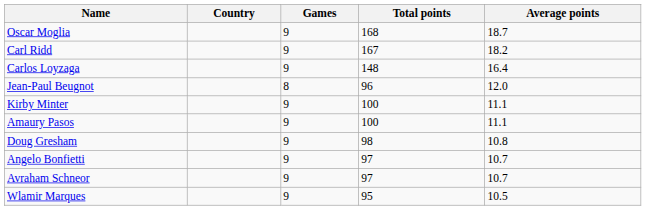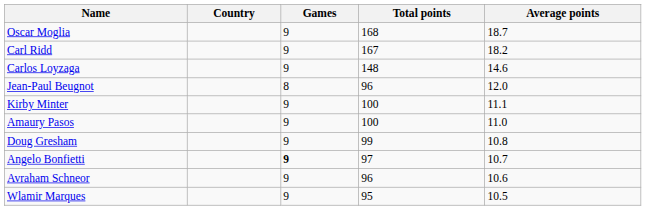 <table class="wikitable" width=70%>
 <tr>
 <th>Name</th>
 <th>Country</th>
 <th>Games</th>
 <th>Total points</th>
 <th>Average points</th>
 </tr>
 <tr>
 <td><a href='#'>Oscar Moglia</a></td>
 <td></td>
 <td>9</td>
 <td>168</td>
 <td>18.7</td>
 </tr>
 <tr>
 <td><a href='#'>Carl Ridd</a></td>
 <td></td>
 <td>9</td>
 <td>167</td>
 <td>18.2</td>
 </tr>
 <tr>
 <td><a href='#'>Carlos Loyzaga</a></td>
 <td></td>
 <td>9</td>
 <td>148</td>
-<td>16.4</td>
+<td>14.6</td>
 </tr>
 <tr>
 <td><a href='#'>Jean-Paul Beugnot</a></td>
 <td></td>
 <td>8</td>
 <td>96</td>
 <td>12.0</td>
 </tr>
 <tr>
 <td><a href='#'>Kirby Minter</a></td>
 <td></td>
 <td>9</td>
 <td>100</td>
 <td>11.1</td>
 </tr>
 <tr>
 <td><a href='#'>Amaury Pasos</a></td>
 <td></td>
 <td>9</td>
 <td>100</td>
-<td>11.1</td>
+<td>11.0</td>
 </tr>
 <tr>
 <td><a href='#'>Doug Gresham</a></td>
 <td></td>
 <td>9</td>
-<td>98</td>
+<td>99</td>
 <td>10.8</td>
 </tr>
 <tr>
 <td><a href='#'>Angelo Bonfietti</a></td>
 <td></td>
-<td>9</td>
+<td><strong>9</strong></td>
 <td>97</td>
 <td>10.7</td>
 </tr>
 <tr>
 <td><a href='#'>Avraham Schneor</a></td>
 <td></td>
 <td>9</td>
-<td>97</td>
-<td>10.7</td>
+<td>96</td>
+<td>10.6</td>
 </tr>
 <tr>
 <td><a href='#'>Wlamir Marques</a></td>
 <td></td>
 <td>9</td>
 <td>95</td>
 <td>10.5</td>
 </tr>
 </table>
